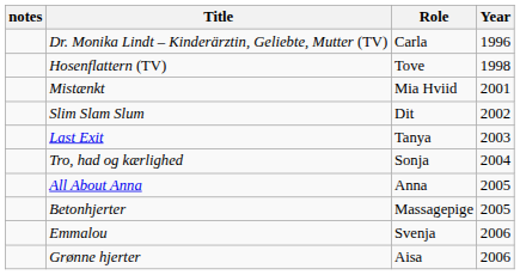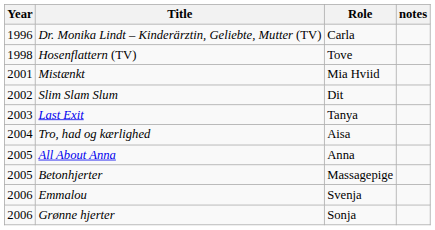 <table class="wikitable">
 <tr>
-<th>notes</th>
+<th>Year</th>
 <th>Title</th>
 <th>Role</th>
-<th>Year</th>
+<th>notes</th>
 </tr>
 <tr>
-<td></td>
+<td>1996</td>
 <td><em>Dr. Monika Lindt – Kinderärztin, Geliebte, Mutter</em> (TV)</td>
 <td>Carla</td>
-<td>1996</td>
+<td></td>
 </tr>
 <tr>
-<td></td>
+<td>1998</td>
 <td><em>Hosenflattern</em> (TV)</td>
 <td>Tove</td>
-<td>1998</td>
+<td></td>
 </tr>
 <tr>
-<td></td>
+<td>2001</td>
 <td><em>Mistænkt</em></td>
 <td>Mia Hviid</td>
-<td>2001</td>
+<td></td>
 </tr>
 <tr>
-<td></td>
+<td>2002</td>
 <td><em>Slim Slam Slum</em></td>
 <td>Dit</td>
-<td>2002</td>
+<td></td>
 </tr>
 <tr>
-<td></td>
+<td>2003</td>
 <td><em><a href='#'>Last Exit</a></em></td>
 <td>Tanya</td>
-<td>2003</td>
+<td></td>
 </tr>
 <tr>
+<td>2004</td>
+<td><em>Tro, had og kærlighed</em></td>
+<td>Aisa</td>
 <td></td>
-<td><em>Tro, had og kærlighed</em></td>
-<td>Sonja</td>
-<td>2004</td>
 </tr>
 <tr>
-<td></td>
+<td>2005</td>
 <td><em><a href='#'>All About Anna</a></em></td>
 <td>Anna</td>
-<td>2005</td>
+<td></td>
 </tr>
 <tr>
-<td></td>
+<td>2005</td>
 <td><em>Betonhjerter</em></td>
 <td>Massagepige</td>
-<td>2005</td>
+<td></td>
 </tr>
 <tr>
-<td></td>
+<td>2006</td>
 <td><em>Emmalou</em></td>
 <td>Svenja</td>
-<td>2006</td>
+<td></td>
 </tr>
 <tr>
+<td>2006</td>
+<td><em>Grønne hjerter</em></td>
+<td>Sonja</td>
 <td></td>
-<td><em>Grønne hjerter</em></td>
-<td>Aisa</td>
-<td>2006</td>
 </tr>
 </table>
